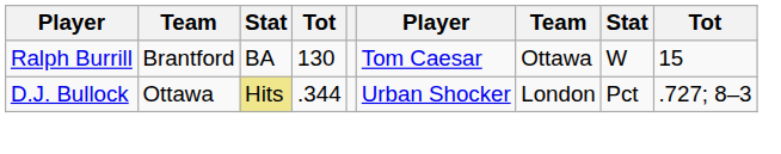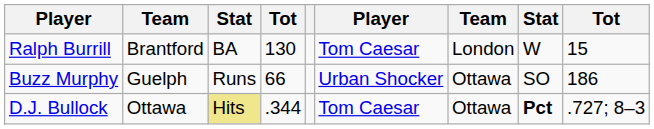 <table class="wikitable">
 <tr>
 <th>Player</th>
 <th>Team</th>
 <th>Stat</th>
 <th>Tot</th>
 <th></th>
 <th>Player</th>
 <th>Team</th>
 <th>Stat</th>
 <th>Tot</th>
 </tr>
 <tr>
 <td><a href='#'>Ralph Burrill</a></td>
 <td>Brantford</td>
 <td>BA</td>
 <td>130</td>
 <td></td>
 <td><a href='#'>Tom Caesar</a></td>
-<td>Ottawa</td>
+<td>London</td>
 <td>W</td>
 <td>15</td>
+</tr>
+<tr>
+<td><a href='#'>Buzz Murphy</a></td>
+<td>Guelph</td>
+<td>Runs</td>
+<td>66</td>
+<td></td>
+<td><a href='#'>Urban Shocker</a></td>
+<td>Ottawa</td>
+<td>SO</td>
+<td>186</td>
 </tr>
 <tr>
 <td><a href='#'>D.J. Bullock</a></td>
 <td>Ottawa</td>
 <td style="background: khaki;">Hits</td>
 <td>.344</td>
 <td></td>
-<td><a href='#'>Urban Shocker</a></td>
-<td>London</td>
-<td>Pct</td>
+<td><a href='#'>Tom Caesar</a></td>
+<td>Ottawa</td>
+<td><strong>Pct</strong></td>
 <td>.727; 8–3</td>
 </tr>
 </table>
